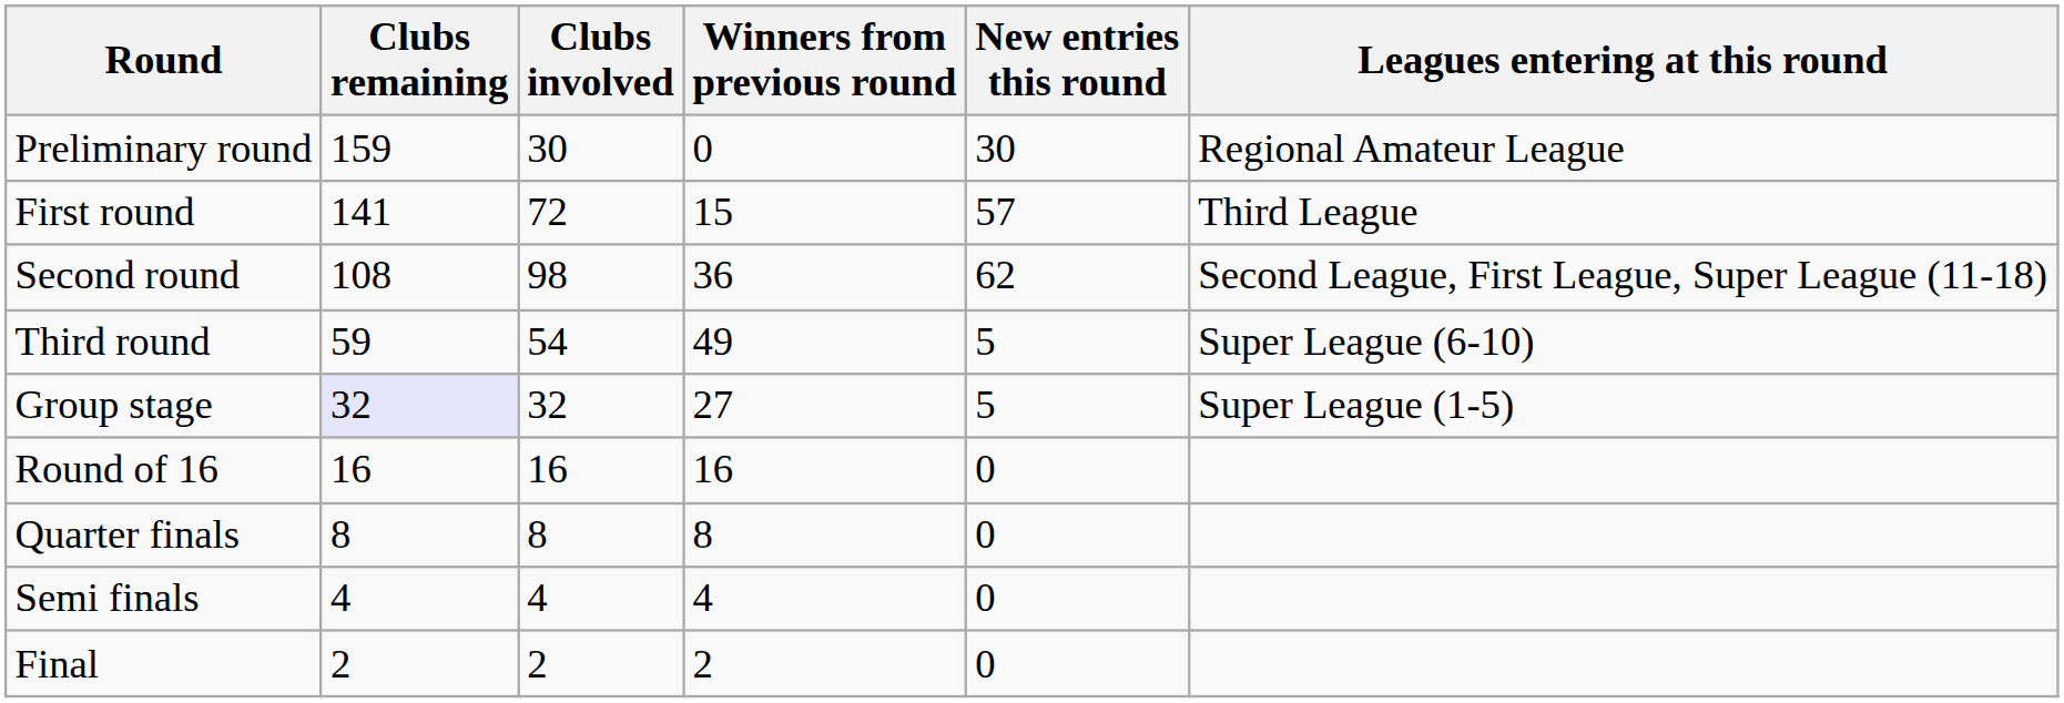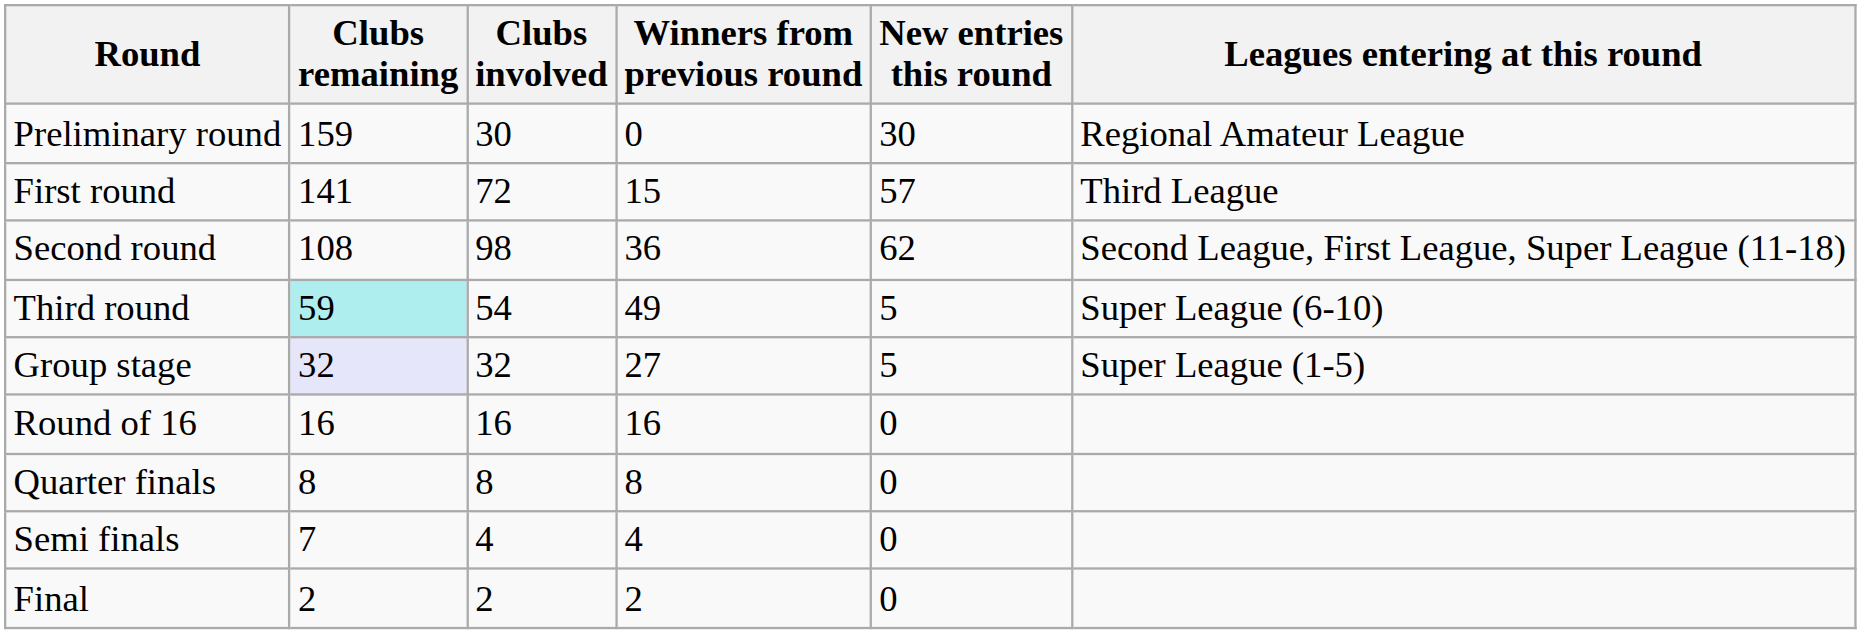 <table class="wikitable">
 <tr>
 <th>Round</th>
 <th>Clubs<br>remaining</th>
 <th>Clubs<br>involved</th>
 <th>Winners from<br>previous round</th>
 <th>New entries<br>this round</th>
 <th>Leagues entering at this round</th>
 </tr>
 <tr>
 <td>Preliminary round</td>
 <td>159</td>
 <td>30</td>
 <td>0</td>
 <td>30</td>
 <td>Regional Amateur League</td>
 </tr>
 <tr>
 <td>First round</td>
 <td>141</td>
 <td>72</td>
 <td>15</td>
 <td>57</td>
 <td>Third League</td>
 </tr>
 <tr>
 <td>Second round</td>
 <td>108</td>
 <td>98</td>
 <td>36</td>
 <td>62</td>
 <td>Second League, First League, Super League (11-18)</td>
 </tr>
 <tr>
 <td>Third round</td>
-<td>59</td>
+<td style="background: paleturquoise;">59</td>
 <td>54</td>
 <td>49</td>
 <td>5</td>
 <td>Super League (6-10)</td>
 </tr>
 <tr>
 <td>Group stage</td>
 <td style="background: lavender;">32</td>
 <td>32</td>
 <td>27</td>
 <td>5</td>
 <td>Super League (1-5)</td>
 </tr>
 <tr>
 <td>Round of 16</td>
 <td>16</td>
 <td>16</td>
 <td>16</td>
 <td>0</td>
 <td></td>
 </tr>
 <tr>
 <td>Quarter finals</td>
 <td>8</td>
 <td>8</td>
 <td>8</td>
 <td>0</td>
 <td></td>
 </tr>
 <tr>
 <td>Semi finals</td>
-<td>4</td>
+<td>7</td>
 <td>4</td>
 <td>4</td>
 <td>0</td>
 <td></td>
 </tr>
 <tr>
 <td>Final</td>
 <td>2</td>
 <td>2</td>
 <td>2</td>
 <td>0</td>
 <td></td>
 </tr>
 </table>
